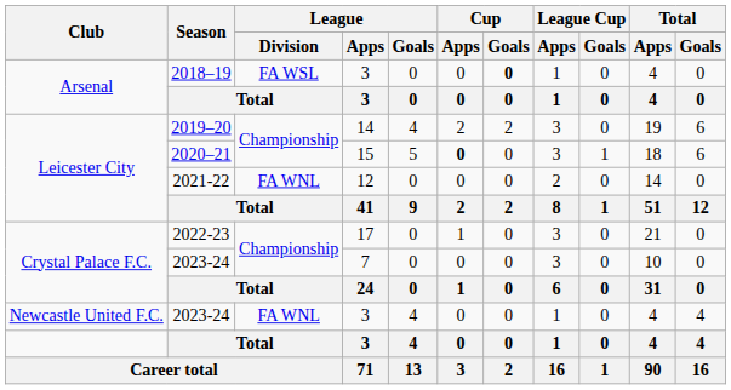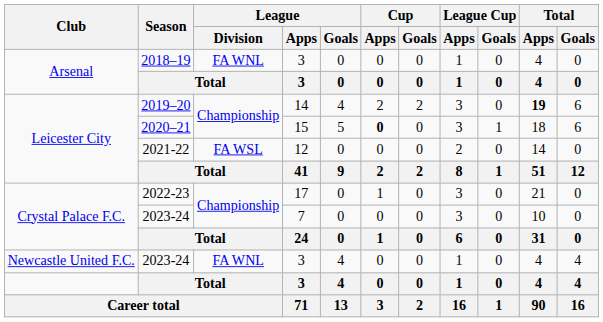 <table class="wikitable" style="text-align:center">
 <tr>
 <th rowspan="2">Club</th>
 <th rowspan="2">Season</th>
 <th colspan="3">League</th>
 <th colspan="2">Cup</th>
 <th colspan="2">League Cup</th>
 <th colspan="2">Total</th>
 </tr>
 <tr>
 <th>Division</th>
 <th>Apps</th>
 <th>Goals</th>
 <th>Apps</th>
 <th>Goals</th>
 <th>Apps</th>
 <th>Goals</th>
 <th>Apps</th>
 <th>Goals</th>
 </tr>
 <tr>
 <td rowspan="2"><a href='#'>Arsenal</a></td>
 <td><a href='#'>2018–19</a></td>
-<td rowspan="1"><a href='#'>FA WSL</a></td>
+<td><a href='#'>FA WNL</a></td>
 <td>3</td>
 <td>0</td>
 <td>0</td>
-<td><strong>0</strong></td>
+<td>0</td>
 <td>1</td>
 <td>0</td>
 <td>4</td>
 <td>0</td>
 </tr>
 <tr>
 <th colspan="2">Total</th>
 <th>3</th>
 <th>0</th>
 <th>0</th>
 <th>0</th>
 <th>1</th>
 <th>0</th>
 <th>4</th>
 <th>0</th>
 </tr>
 <tr>
 <td rowspan="4"><a href='#'>Leicester City</a></td>
 <td><a href='#'>2019–20</a></td>
 <td rowspan="2"><a href='#'>Championship</a></td>
 <td>14</td>
 <td>4</td>
 <td>2</td>
 <td>2</td>
 <td>3</td>
 <td>0</td>
-<td>19</td>
+<td><strong>19</strong></td>
 <td>6</td>
 </tr>
 <tr>
 <td><a href='#'>2020–21</a></td>
 <td>15</td>
 <td>5</td>
 <td><strong>0</strong></td>
 <td>0</td>
 <td>3</td>
 <td>1</td>
 <td>18</td>
 <td>6</td>
 </tr>
 <tr>
 <td>2021-22</td>
-<td><a href='#'>FA WNL</a></td>
+<td rowspan="1"><a href='#'>FA WSL</a></td>
 <td>12</td>
 <td>0</td>
 <td>0</td>
 <td>0</td>
 <td>2</td>
 <td>0</td>
 <td>14</td>
 <td>0</td>
 </tr>
 <tr>
 <th colspan="2">Total</th>
 <th>41</th>
 <th>9</th>
 <th>2</th>
 <th>2</th>
 <th>8</th>
 <th>1</th>
 <th>51</th>
 <th>12</th>
 </tr>
 <tr>
 <td rowspan="3"><a href='#'>Crystal Palace F.C.</a></td>
 <td>2022-23</td>
 <td rowspan="2"><a href='#'>Championship</a></td>
 <td>17</td>
 <td>0</td>
 <td>1</td>
 <td>0</td>
 <td>3</td>
 <td>0</td>
 <td>21</td>
 <td>0</td>
 </tr>
 <tr>
 <td>2023-24</td>
 <td>7</td>
 <td>0</td>
 <td>0</td>
 <td>0</td>
 <td>3</td>
 <td>0</td>
 <td>10</td>
 <td>0</td>
 </tr>
 <tr>
 <th colspan="2">Total</th>
 <th>24</th>
 <th>0</th>
 <th>1</th>
 <th>0</th>
 <th>6</th>
 <th>0</th>
 <th>31</th>
 <th>0</th>
 </tr>
 <tr>
 <td><a href='#'>Newcastle United F.C.</a></td>
 <td>2023-24</td>
 <td><a href='#'>FA WNL</a></td>
 <td>3</td>
 <td>4</td>
 <td>0</td>
 <td>0</td>
 <td>1</td>
 <td>0</td>
 <td>4</td>
 <td>4</td>
 </tr>
 <tr>
 <td></td>
 <th colspan="2">Total</th>
 <th>3</th>
 <th>4</th>
 <th>0</th>
 <th>0</th>
 <th>1</th>
 <th>0</th>
 <th>4</th>
 <th>4</th>
 </tr>
 <tr>
 <th colspan="3">Career total</th>
 <th>71</th>
 <th>13</th>
 <th>3</th>
 <th>2</th>
 <th>16</th>
 <th>1</th>
 <th>90</th>
 <th>16</th>
 </tr>
 </table>
